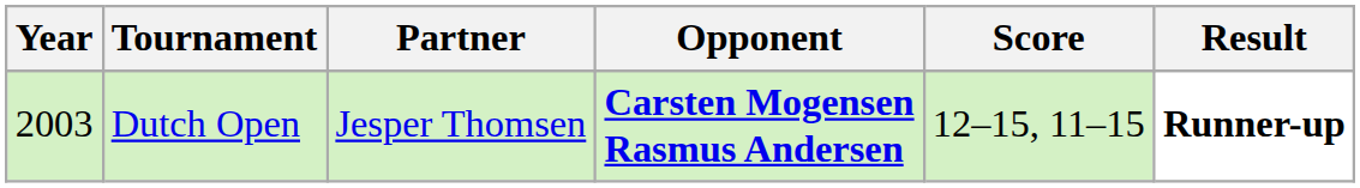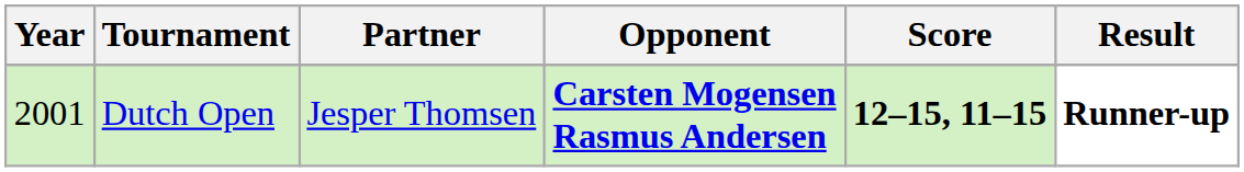 <table class="sortable wikitable" style="font-size: 90%;">
 <tr>
 <th>Year</th>
 <th>Tournament</th>
 <th>Partner</th>
 <th>Opponent</th>
 <th>Score</th>
 <th>Result</th>
 </tr>
 <tr>
 </tr>
 <tr style="background:#D4F1C5">
-<td align="center">2003</td>
+<td align="center">2001</td>
 <td align="left"><a href='#'>Dutch Open</a></td>
 <td align="left"> <a href='#'>Jesper Thomsen</a></td>
 <td align="left"><strong> <a href='#'>Carsten Mogensen</a><br> <a href='#'>Rasmus Andersen</a></strong></td>
-<td align="left">12–15, 11–15</td>
+<td align="left"><strong>12–15, 11–15</strong></td>
 <td style="text-align:left; background:white"> <strong>Runner-up</strong></td>
 </tr>
 </table>
